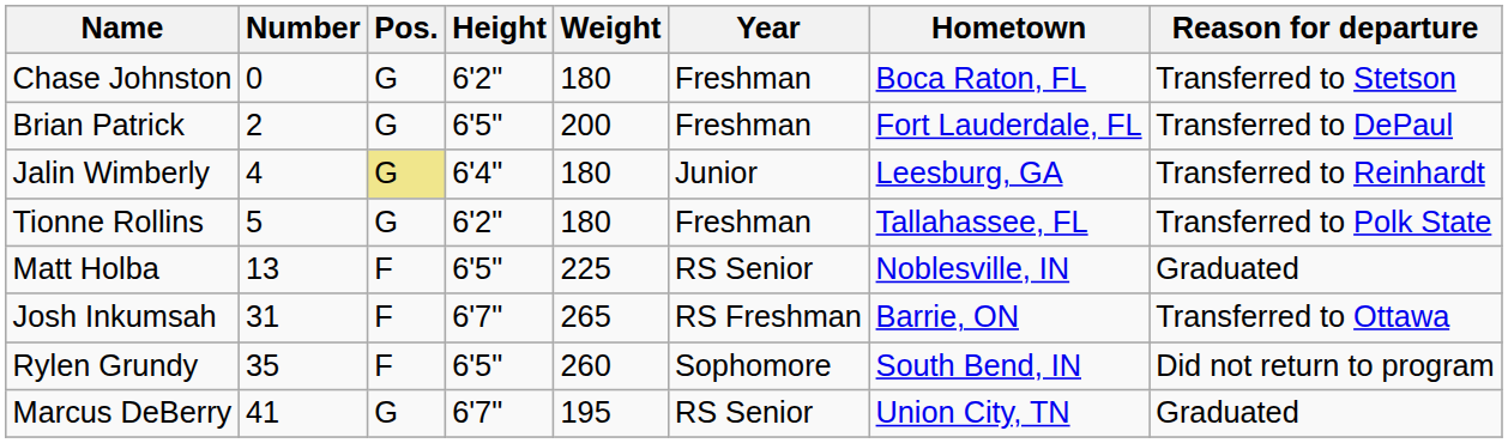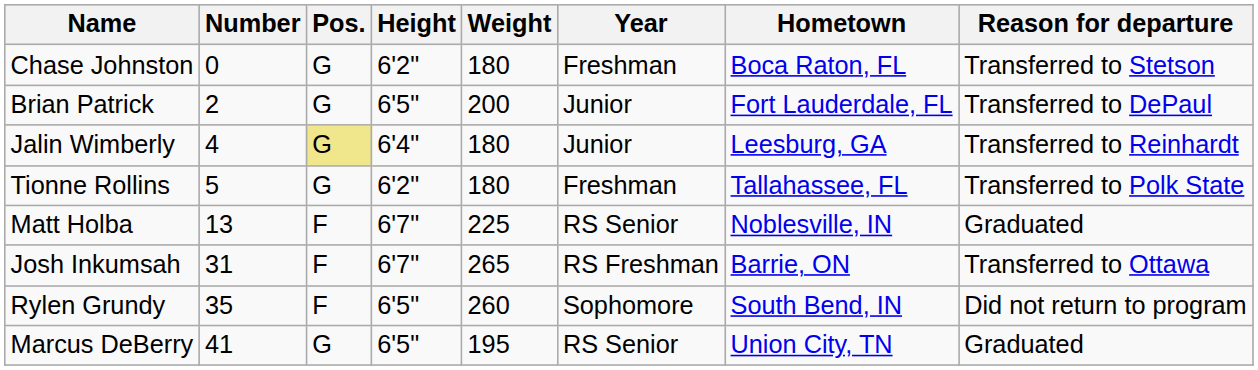 <table class="wikitable sortable" border="1">
 <tr>
 <th>Name</th>
 <th>Number</th>
 <th>Pos.</th>
 <th>Height</th>
 <th>Weight</th>
 <th>Year</th>
 <th>Hometown</th>
 <th class="unsortable">Reason for departure</th>
 </tr>
 <tr>
 <td>Chase Johnston</td>
 <td>0</td>
 <td>G</td>
 <td>6'2"</td>
 <td>180</td>
 <td>Freshman</td>
 <td><a href='#'>Boca Raton, FL</a></td>
 <td>Transferred to <a href='#'>Stetson</a></td>
 </tr>
 <tr>
 <td>Brian Patrick</td>
 <td>2</td>
 <td>G</td>
 <td>6'5"</td>
 <td>200</td>
-<td>Freshman</td>
+<td>Junior</td>
 <td><a href='#'>Fort Lauderdale, FL</a></td>
 <td>Transferred to <a href='#'>DePaul</a></td>
 </tr>
 <tr>
 <td>Jalin Wimberly</td>
 <td>4</td>
 <td style="background: khaki;">G</td>
 <td>6'4"</td>
 <td>180</td>
 <td>Junior</td>
 <td><a href='#'>Leesburg, GA</a></td>
 <td>Transferred to <a href='#'>Reinhardt</a></td>
 </tr>
 <tr>
 <td>Tionne Rollins</td>
 <td>5</td>
 <td>G</td>
 <td>6'2"</td>
 <td>180</td>
 <td>Freshman</td>
 <td><a href='#'>Tallahassee, FL</a></td>
 <td>Transferred to <a href='#'>Polk State</a></td>
 </tr>
 <tr>
 <td>Matt Holba</td>
 <td>13</td>
 <td>F</td>
-<td>6'5"</td>
+<td>6'7"</td>
 <td>225</td>
 <td>RS Senior</td>
 <td><a href='#'>Noblesville, IN</a></td>
 <td>Graduated</td>
 </tr>
 <tr>
 <td>Josh Inkumsah</td>
 <td>31</td>
 <td>F</td>
 <td>6'7"</td>
 <td>265</td>
 <td>RS Freshman</td>
 <td><a href='#'>Barrie, ON</a></td>
 <td>Transferred to <a href='#'>Ottawa</a></td>
 </tr>
 <tr>
 <td>Rylen Grundy</td>
 <td>35</td>
 <td>F</td>
 <td>6'5"</td>
 <td>260</td>
 <td>Sophomore</td>
 <td><a href='#'>South Bend, IN</a></td>
 <td>Did not return to program</td>
 </tr>
 <tr>
 <td>Marcus DeBerry</td>
 <td>41</td>
 <td>G</td>
-<td>6'7"</td>
+<td>6'5"</td>
 <td>195</td>
 <td>RS Senior</td>
 <td><a href='#'>Union City, TN</a></td>
 <td>Graduated</td>
 </tr>
 </table>
